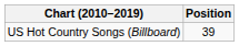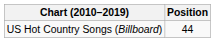 <table class="wikitable">
 <tr>
 <th>Chart (2010–2019)</th>
 <th>Position</th>
 </tr>
 <tr>
 <td>US Hot Country Songs (<em>Billboard</em>)</td>
-<td style="text-align:center;">39</td>
+<td style="text-align:center;">44</td>
 </tr>
 </table>
